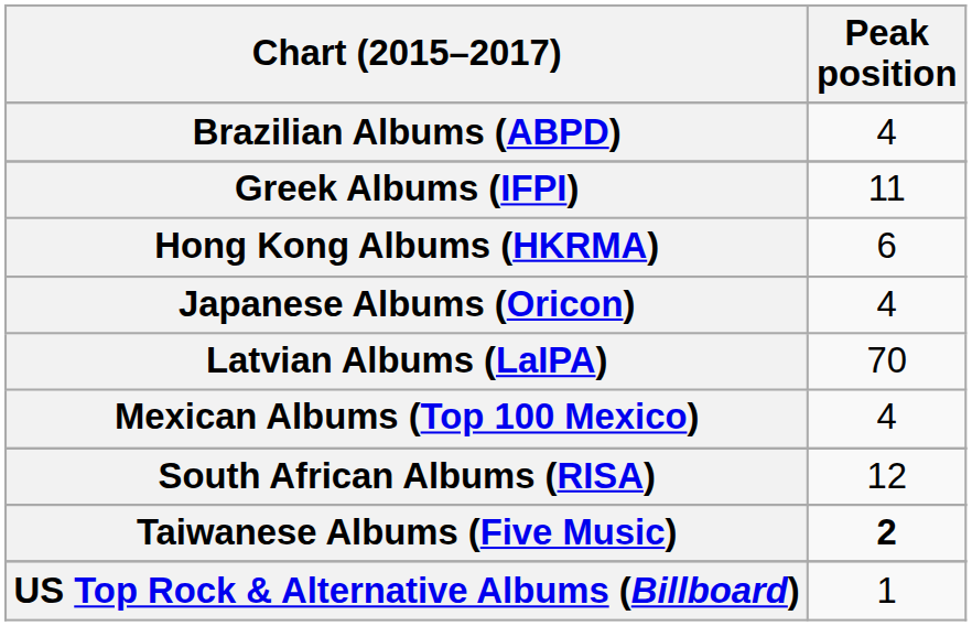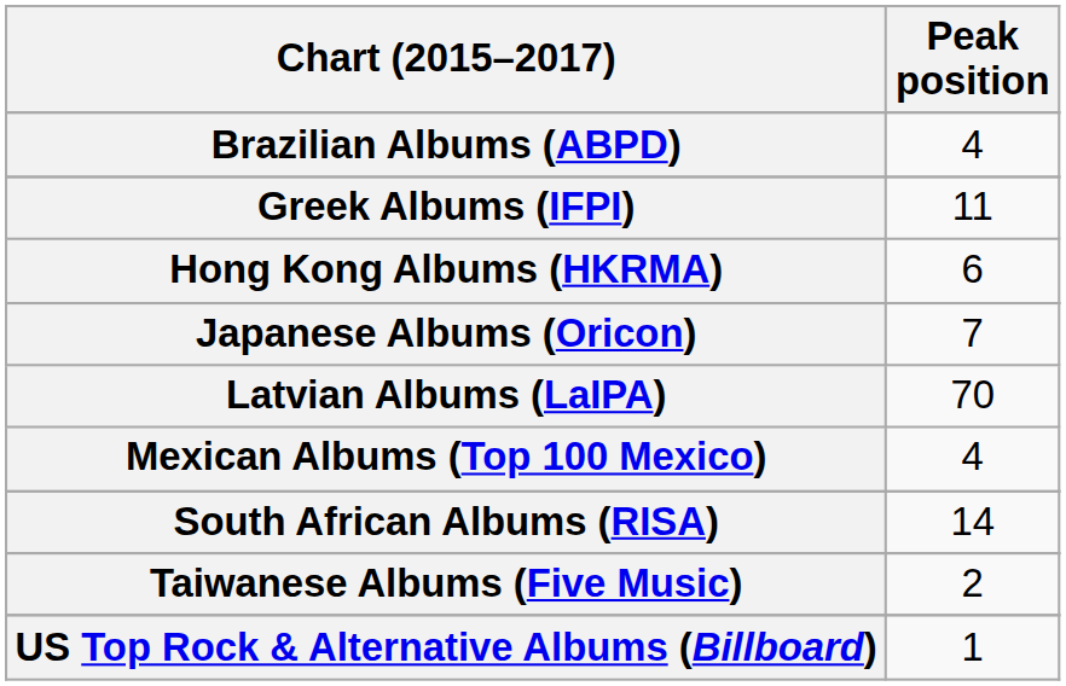 <table class="wikitable sortable plainrowheaders" style="text-align:center">
 <tr>
 <th scope="col">Chart (2015–2017)</th>
 <th scope="col">Peak<br>position</th>
 </tr>
 <tr>
 </tr>
 <tr>
 </tr>
 <tr>
 </tr>
 <tr>
 </tr>
 <tr>
 <th scope="row">Brazilian Albums (<a href='#'>ABPD</a>)</th>
 <td>4</td>
 </tr>
 <tr>
 </tr>
 <tr>
 </tr>
 <tr>
 </tr>
 <tr>
 </tr>
 <tr>
 </tr>
 <tr>
 </tr>
 <tr>
 </tr>
 <tr>
 </tr>
 <tr>
 <th scope="row">Greek Albums (<a href='#'>IFPI</a>)</th>
 <td>11</td>
 </tr>
 <tr>
 <th scope="row">Hong Kong Albums (<a href='#'>HKRMA</a>)</th>
 <td>6</td>
 </tr>
 <tr>
 </tr>
 <tr>
 </tr>
 <tr>
 </tr>
 <tr>
 <th scope="row">Japanese Albums (<a href='#'>Oricon</a>)</th>
-<td>4</td>
+<td>7</td>
 </tr>
 <tr>
 <th scope="row">Latvian Albums (<a href='#'>LaIPA</a>)</th>
 <td>70</td>
 </tr>
 <tr>
 <th scope="row">Mexican Albums (<a href='#'>Top 100 Mexico</a>)</th>
 <td>4</td>
 </tr>
 <tr>
 </tr>
 <tr>
 </tr>
 <tr>
 </tr>
 <tr>
 </tr>
 <tr>
 </tr>
 <tr>
 <th scope="row">South African Albums (<a href='#'>RISA</a>)</th>
-<td>12</td>
+<td>14</td>
 </tr>
 <tr>
 </tr>
 <tr>
 </tr>
 <tr>
 </tr>
 <tr>
 </tr>
 <tr>
 </tr>
 <tr>
 <th scope="row">Taiwanese Albums (<a href='#'>Five Music</a>)</th>
-<td><strong>2</strong></td>
+<td>2</td>
 </tr>
 <tr>
 </tr>
 <tr>
 </tr>
 <tr>
 <th scope="row">US <a href='#'>Top Rock & Alternative Albums</a> (<em><a href='#'>Billboard</a></em>)</th>
 <td>1</td>
 </tr>
 </table>
